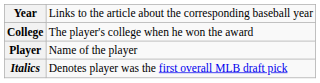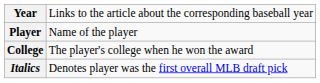 <table class="wikitable plainrowheaders">
 <tr>
 <th scope="row" style="text-align:center"><strong>Year</strong></th>
 <td>Links to the article about the corresponding baseball year</td>
 </tr>
 <tr>
+<th scope="row" style="text-align:center"><strong>Player</strong></th>
+<td>Name of the player</td>
+</tr>
+<tr>
 <th scope="row" style="text-align:center"><strong>College</strong></th>
 <td>The player's college when he won the award</td>
-</tr>
-<tr>
-<th scope="row" style="text-align:center"><strong>Player</strong></th>
-<td>Name of the player</td>
 </tr>
 <tr>
 <th scope="row" style="text-align:center"><strong><em>Italics</em></strong></th>
 <td>Denotes player was the <a href='#'>first overall MLB draft pick</a></td>
 </tr>
 </table>
